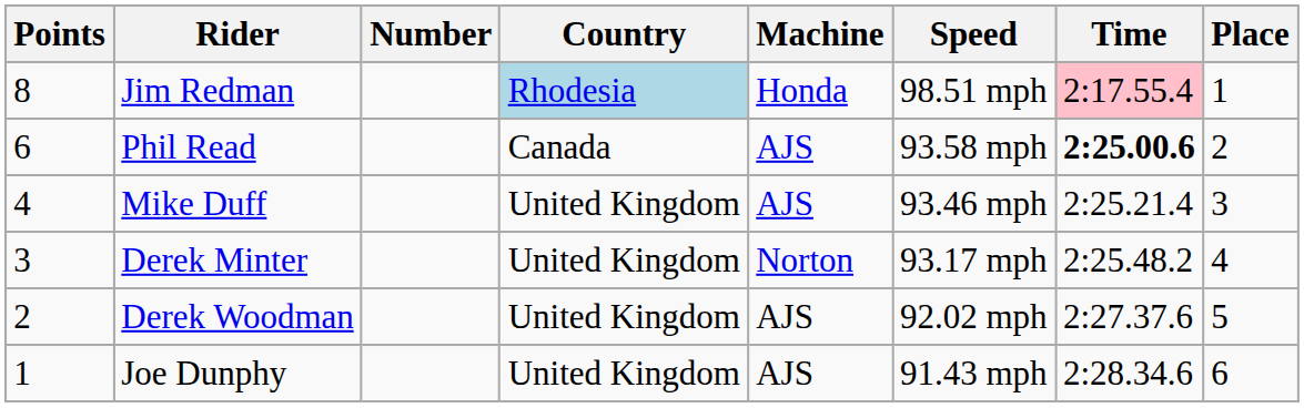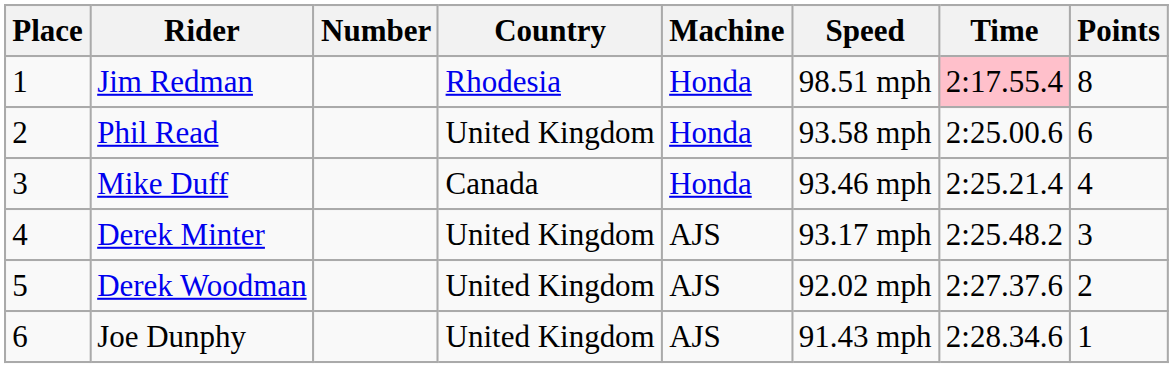 <table class="wikitable" style="font-size: 95%;">
 <tr>
-<th>Points</th>
+<th>Place</th>
 <th>Rider</th>
 <th>Number</th>
 <th>Country</th>
 <th>Machine</th>
 <th>Speed</th>
 <th>Time</th>
-<th>Place</th>
+<th>Points</th>
 </tr>
 <tr>
-<td>8</td>
+<td>1</td>
 <td> <a href='#'>Jim Redman</a></td>
 <td></td>
-<td style="background: lightblue;"><a href='#'>Rhodesia</a></td>
+<td><a href='#'>Rhodesia</a></td>
 <td><a href='#'>Honda</a></td>
 <td>98.51 mph</td>
 <td style="background: pink;">2:17.55.4</td>
-<td>1</td>
+<td>8</td>
 </tr>
 <tr>
-<td>6</td>
+<td>2</td>
 <td> <a href='#'>Phil Read</a></td>
 <td></td>
+<td>United Kingdom</td>
+<td><a href='#'>Honda</a></td>
+<td>93.58 mph</td>
+<td>2:25.00.6</td>
+<td>6</td>
+</tr>
+<tr>
+<td>3</td>
+<td> <a href='#'>Mike Duff</a></td>
+<td></td>
 <td>Canada</td>
-<td><a href='#'>AJS</a></td>
-<td>93.58 mph</td>
-<td><strong>2:25.00.6</strong></td>
-<td>2</td>
+<td><a href='#'>Honda</a></td>
+<td>93.46 mph</td>
+<td>2:25.21.4</td>
+<td>4</td>
 </tr>
 <tr>
 <td>4</td>
-<td> <a href='#'>Mike Duff</a></td>
+<td> <a href='#'>Derek Minter</a></td>
 <td></td>
 <td>United Kingdom</td>
-<td><a href='#'>AJS</a></td>
-<td>93.46 mph</td>
-<td>2:25.21.4</td>
+<td>AJS</td>
+<td>93.17 mph</td>
+<td>2:25.48.2</td>
 <td>3</td>
 </tr>
 <tr>
-<td>3</td>
-<td> <a href='#'>Derek Minter</a></td>
-<td></td>
-<td>United Kingdom</td>
-<td><a href='#'>Norton</a></td>
-<td>93.17 mph</td>
-<td>2:25.48.2</td>
-<td>4</td>
-</tr>
-<tr>
-<td>2</td>
+<td>5</td>
 <td> <a href='#'>Derek Woodman</a></td>
 <td></td>
 <td>United Kingdom</td>
 <td>AJS</td>
 <td>92.02 mph</td>
 <td>2:27.37.6</td>
-<td>5</td>
+<td>2</td>
 </tr>
 <tr>
-<td>1</td>
+<td>6</td>
 <td> Joe Dunphy</td>
 <td></td>
 <td>United Kingdom</td>
 <td>AJS</td>
 <td>91.43 mph</td>
 <td>2:28.34.6</td>
-<td>6</td>
+<td>1</td>
 </tr>
 </table>
